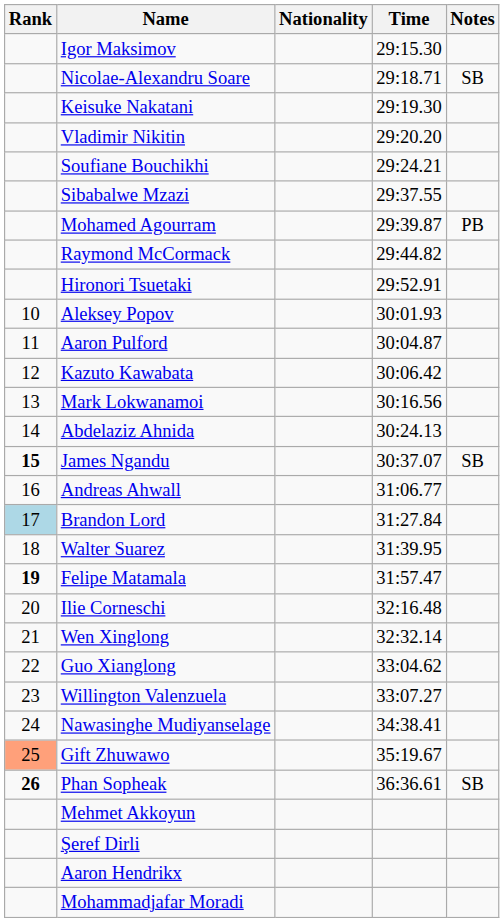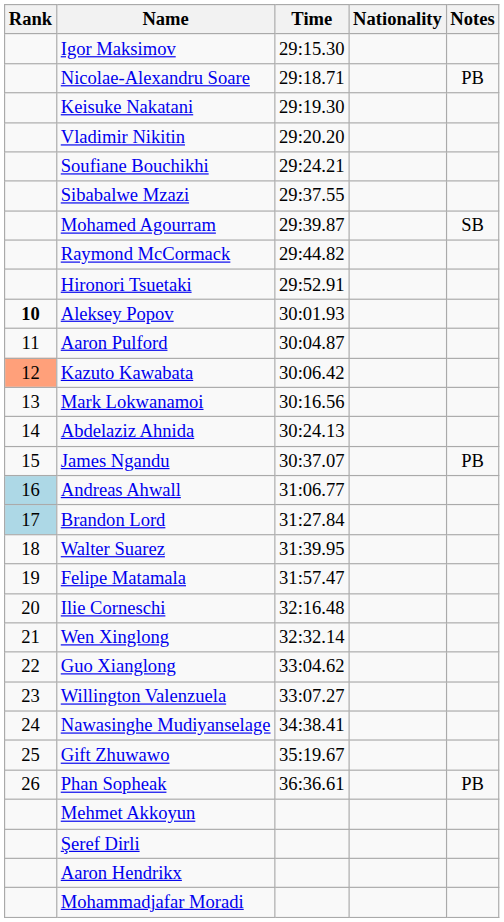 <table class="wikitable sortable" style="text-align:center">
 <tr>
 <th>Rank</th>
 <th>Name</th>
+<th>Time</th>
 <th>Nationality</th>
-<th>Time</th>
 <th>Notes</th>
 </tr>
 <tr>
 <td></td>
 <td align=left><a href='#'>Igor Maksimov</a></td>
+<td>29:15.30</td>
 <td align=left></td>
-<td>29:15.30</td>
 <td></td>
 </tr>
 <tr>
 <td></td>
 <td align=left><a href='#'>Nicolae-Alexandru Soare</a></td>
+<td>29:18.71</td>
 <td align=left></td>
-<td>29:18.71</td>
-<td>SB</td>
+<td>PB</td>
 </tr>
 <tr>
 <td></td>
 <td align=left><a href='#'>Keisuke Nakatani</a></td>
+<td>29:19.30</td>
 <td align=left></td>
-<td>29:19.30</td>
 <td></td>
 </tr>
 <tr>
 <td></td>
 <td align=left><a href='#'>Vladimir Nikitin</a></td>
+<td>29:20.20</td>
 <td align=left></td>
-<td>29:20.20</td>
 <td></td>
 </tr>
 <tr>
 <td></td>
 <td align=left><a href='#'>Soufiane Bouchikhi</a></td>
+<td>29:24.21</td>
 <td align=left></td>
-<td>29:24.21</td>
 <td></td>
 </tr>
 <tr>
 <td></td>
 <td align=left><a href='#'>Sibabalwe Mzazi</a></td>
+<td>29:37.55</td>
 <td align=left></td>
-<td>29:37.55</td>
 <td></td>
 </tr>
 <tr>
 <td></td>
 <td align=left><a href='#'>Mohamed Agourram</a></td>
+<td>29:39.87</td>
 <td align=left></td>
-<td>29:39.87</td>
-<td>PB</td>
+<td>SB</td>
 </tr>
 <tr>
 <td></td>
 <td align=left><a href='#'>Raymond McCormack</a></td>
+<td>29:44.82</td>
 <td align=left></td>
-<td>29:44.82</td>
 <td></td>
 </tr>
 <tr>
 <td></td>
 <td align=left><a href='#'>Hironori Tsuetaki</a></td>
+<td>29:52.91</td>
 <td align=left></td>
-<td>29:52.91</td>
 <td></td>
 </tr>
 <tr>
-<td>10</td>
+<td><strong>10</strong></td>
 <td align=left><a href='#'>Aleksey Popov</a></td>
+<td>30:01.93</td>
 <td align=left></td>
-<td>30:01.93</td>
 <td></td>
 </tr>
 <tr>
 <td>11</td>
 <td align=left><a href='#'>Aaron Pulford</a></td>
+<td>30:04.87</td>
 <td align=left></td>
-<td>30:04.87</td>
 <td></td>
 </tr>
 <tr>
-<td>12</td>
+<td style="background: lightsalmon;">12</td>
 <td align=left><a href='#'>Kazuto Kawabata</a></td>
+<td>30:06.42</td>
 <td align=left></td>
-<td>30:06.42</td>
 <td></td>
 </tr>
 <tr>
 <td>13</td>
 <td align=left><a href='#'>Mark Lokwanamoi</a></td>
+<td>30:16.56</td>
 <td align=left></td>
-<td>30:16.56</td>
 <td></td>
 </tr>
 <tr>
 <td>14</td>
 <td align=left><a href='#'>Abdelaziz Ahnida</a></td>
+<td>30:24.13</td>
 <td align=left></td>
-<td>30:24.13</td>
 <td></td>
 </tr>
 <tr>
-<td><strong>15</strong></td>
+<td>15</td>
 <td align=left><a href='#'>James Ngandu</a></td>
+<td>30:37.07</td>
 <td align=left></td>
-<td>30:37.07</td>
-<td>SB</td>
+<td>PB</td>
 </tr>
 <tr>
-<td>16</td>
+<td style="background: lightblue;">16</td>
 <td align=left><a href='#'>Andreas Ahwall</a></td>
+<td>31:06.77</td>
 <td align=left></td>
-<td>31:06.77</td>
 <td></td>
 </tr>
 <tr>
 <td style="background: lightblue;">17</td>
 <td align=left><a href='#'>Brandon Lord</a></td>
+<td>31:27.84</td>
 <td align=left></td>
-<td>31:27.84</td>
 <td></td>
 </tr>
 <tr>
 <td>18</td>
 <td align=left><a href='#'>Walter Suarez</a></td>
+<td>31:39.95</td>
 <td align=left></td>
-<td>31:39.95</td>
 <td></td>
 </tr>
 <tr>
-<td><strong>19</strong></td>
+<td>19</td>
 <td align=left><a href='#'>Felipe Matamala</a></td>
+<td>31:57.47</td>
 <td align=left></td>
-<td>31:57.47</td>
 <td></td>
 </tr>
 <tr>
 <td>20</td>
 <td align=left><a href='#'>Ilie Corneschi</a></td>
+<td>32:16.48</td>
 <td align=left></td>
-<td>32:16.48</td>
 <td></td>
 </tr>
 <tr>
 <td>21</td>
 <td align=left><a href='#'>Wen Xinglong</a></td>
+<td>32:32.14</td>
 <td align=left></td>
-<td>32:32.14</td>
 <td></td>
 </tr>
 <tr>
 <td>22</td>
 <td align=left><a href='#'>Guo Xianglong</a></td>
+<td>33:04.62</td>
 <td align=left></td>
-<td>33:04.62</td>
 <td></td>
 </tr>
 <tr>
 <td>23</td>
 <td align=left><a href='#'>Willington Valenzuela</a></td>
+<td>33:07.27</td>
 <td align=left></td>
-<td>33:07.27</td>
 <td></td>
 </tr>
 <tr>
 <td>24</td>
 <td align=left><a href='#'>Nawasinghe Mudiyanselage</a></td>
+<td>34:38.41</td>
 <td align=left></td>
-<td>34:38.41</td>
 <td></td>
 </tr>
 <tr>
-<td style="background: lightsalmon;">25</td>
+<td>25</td>
 <td align=left><a href='#'>Gift Zhuwawo</a></td>
+<td>35:19.67</td>
 <td align=left></td>
-<td>35:19.67</td>
 <td></td>
 </tr>
 <tr>
-<td><strong>26</strong></td>
+<td>26</td>
 <td align=left><a href='#'>Phan Sopheak</a></td>
+<td>36:36.61</td>
 <td align=left></td>
-<td>36:36.61</td>
-<td>SB</td>
+<td>PB</td>
 </tr>
 <tr>
 <td></td>
 <td align=left><a href='#'>Mehmet Akkoyun</a></td>
+<td></td>
 <td align=left></td>
-<td></td>
 <td></td>
 </tr>
 <tr>
 <td></td>
 <td align=left><a href='#'>Şeref Dirli</a></td>
+<td></td>
 <td align=left></td>
-<td></td>
 <td></td>
 </tr>
 <tr>
 <td></td>
 <td align=left><a href='#'>Aaron Hendrikx</a></td>
+<td></td>
 <td align=left></td>
-<td></td>
 <td></td>
 </tr>
 <tr>
 <td></td>
 <td align=left><a href='#'>Mohammadjafar Moradi</a></td>
+<td></td>
 <td align=left></td>
-<td></td>
 <td></td>
 </tr>
 </table>
